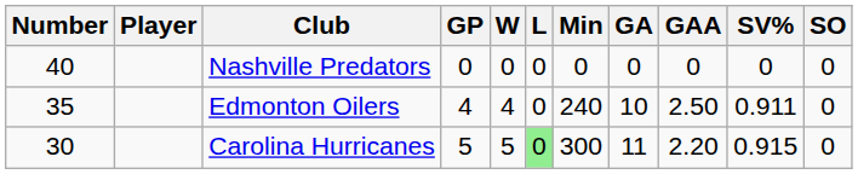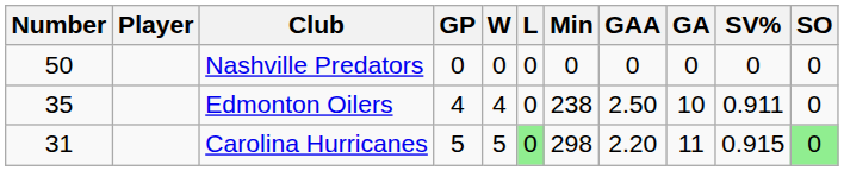 <table class="wikitable sortable" style="text-align:center; padding:4px; border-spacing=0;">
 <tr>
 <th>Number</th>
 <th>Player</th>
 <th>Club</th>
 <th>GP</th>
 <th>W</th>
 <th>L</th>
 <th>Min</th>
+<th>GAA</th>
 <th>GA</th>
-<th>GAA</th>
 <th>SV%</th>
 <th>SO</th>
 </tr>
 <tr>
-<td>40</td>
+<td>50</td>
 <td align=left></td>
 <td align=left><a href='#'>Nashville Predators</a></td>
 <td>0</td>
 <td>0</td>
 <td>0</td>
 <td>0</td>
 <td>0</td>
 <td>0</td>
 <td>0</td>
 <td>0</td>
 </tr>
 <tr>
 <td>35</td>
 <td align=left></td>
 <td align=left><a href='#'>Edmonton Oilers</a></td>
 <td>4</td>
 <td>4</td>
 <td>0</td>
-<td>240</td>
+<td>238</td>
+<td>2.50</td>
 <td>10</td>
-<td>2.50</td>
 <td>0.911</td>
 <td>0</td>
 </tr>
 <tr>
-<td>30</td>
+<td>31</td>
 <td align=left></td>
 <td align=left><a href='#'>Carolina Hurricanes</a></td>
 <td>5</td>
 <td>5</td>
 <td style="background: lightgreen;">0</td>
-<td>300</td>
+<td>298</td>
+<td>2.20</td>
 <td>11</td>
-<td>2.20</td>
 <td>0.915</td>
-<td>0</td>
+<td style="background: lightgreen;">0</td>
 </tr>
 </table>
